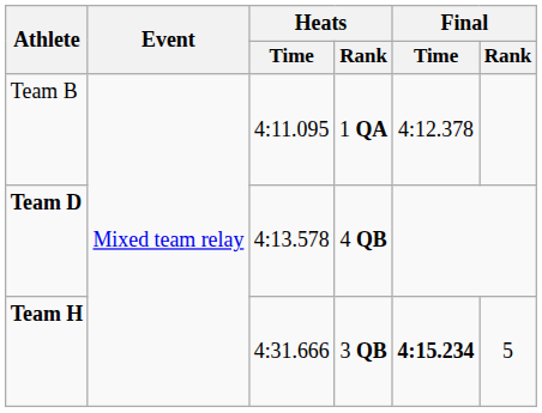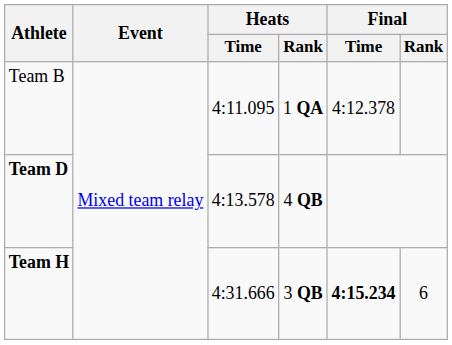 <table class="wikitable" style="font-size:90%">
 <tr>
 <th rowspan=2>Athlete</th>
 <th rowspan=2>Event</th>
 <th colspan=2>Heats</th>
 <th colspan=2>Final</th>
 </tr>
 <tr style="font-size:95%">
 <th>Time</th>
 <th>Rank</th>
 <th>Time</th>
 <th>Rank</th>
 </tr>
 <tr align=center>
 <td align=left><strong> </strong>Team B<strong><br><small><br><br><br></small></strong></td>
 <td align=left rowspan=3><a href='#'>Mixed team relay</a></td>
 <td>4:11.095</td>
 <td>1 <strong>QA</strong></td>
 <td>4:12.378</td>
 <td></td>
 </tr>
 <tr align=center>
 <td align=left><strong>Team D</strong><br><small><br><br><br></small></td>
 <td>4:13.578</td>
 <td>4 <strong>QB</strong></td>
 <td colspan=2></td>
 </tr>
 <tr align=center>
 <td align=left><strong>Team H</strong><br><small><br><br><br></small></td>
 <td>4:31.666</td>
 <td>3 <strong>QB</strong></td>
 <td><strong>4:15.234</strong></td>
-<td>5</td>
+<td>6</td>
 </tr>
 </table>
